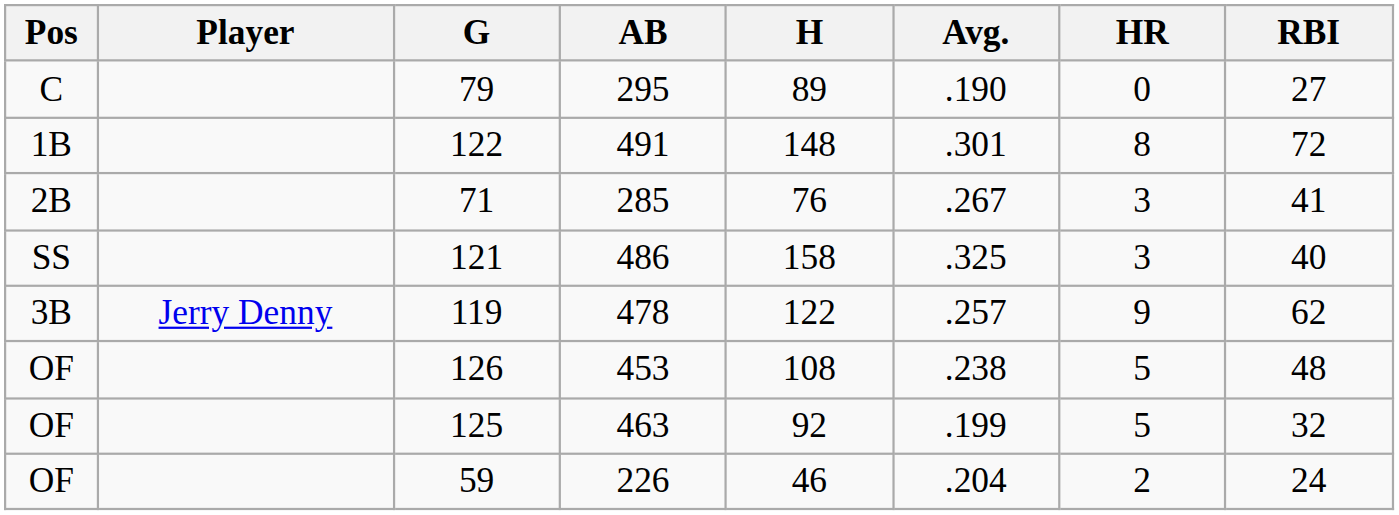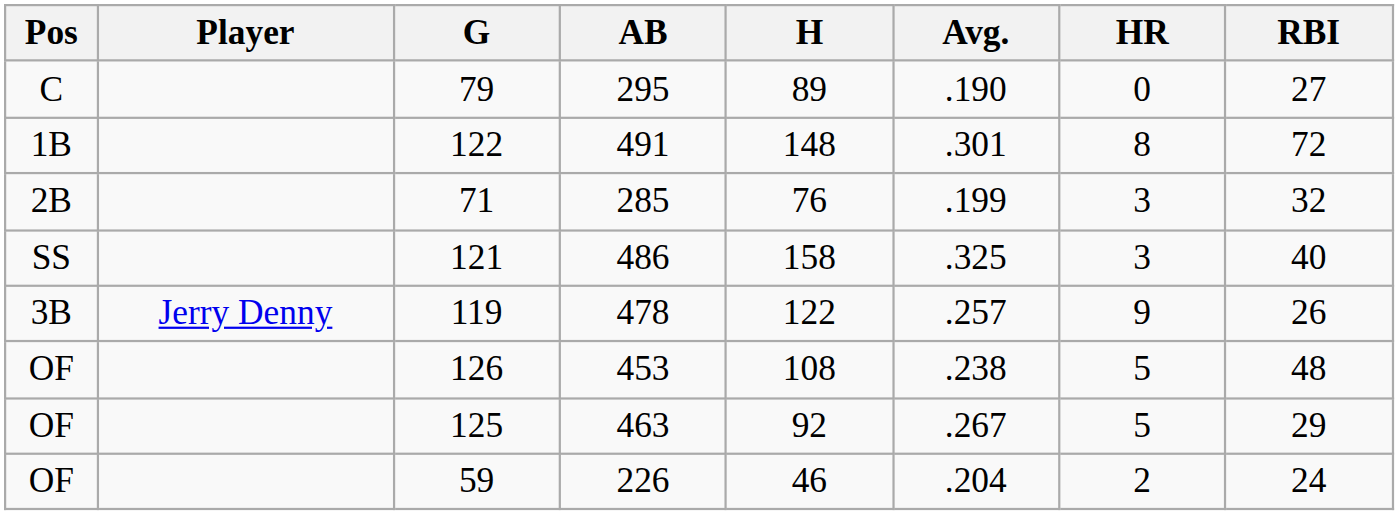 <table class="wikitable sortable">
 <tr>
 <th bgcolor="#DDDDFF" width="5%">Pos</th>
 <th bgcolor="#DDDDFF" width="16%">Player</th>
 <th bgcolor="#DDDDFF" width="9%">G</th>
 <th bgcolor="#DDDDFF" width="9%">AB</th>
 <th bgcolor="#DDDDFF" width="9%">H</th>
 <th bgcolor="#DDDDFF" width="9%">Avg.</th>
 <th bgcolor="#DDDDFF" width="9%">HR</th>
 <th bgcolor="#DDDDFF" width="9%">RBI</th>
 </tr>
 <tr align="center">
 <td>C</td>
 <td></td>
 <td>79</td>
 <td>295</td>
 <td>89</td>
 <td>.190</td>
 <td>0</td>
 <td>27</td>
 </tr>
 <tr align="center">
 <td>1B</td>
 <td></td>
 <td>122</td>
 <td>491</td>
 <td>148</td>
 <td>.301</td>
 <td>8</td>
 <td>72</td>
 </tr>
 <tr align="center">
 <td>2B</td>
 <td></td>
 <td>71</td>
 <td>285</td>
 <td>76</td>
-<td>.267</td>
+<td>.199</td>
 <td>3</td>
-<td>41</td>
+<td>32</td>
 </tr>
 <tr align="center">
 <td>SS</td>
 <td></td>
 <td>121</td>
 <td>486</td>
 <td>158</td>
 <td>.325</td>
 <td>3</td>
 <td>40</td>
 </tr>
 <tr align="center">
 <td>3B</td>
 <td><a href='#'>Jerry Denny</a></td>
 <td>119</td>
 <td>478</td>
 <td>122</td>
 <td>.257</td>
 <td>9</td>
-<td>62</td>
+<td>26</td>
 </tr>
 <tr align=center>
 <td>OF</td>
 <td></td>
 <td>126</td>
 <td>453</td>
 <td>108</td>
 <td>.238</td>
 <td>5</td>
 <td>48</td>
 </tr>
 <tr align="center">
 <td>OF</td>
 <td></td>
 <td>125</td>
 <td>463</td>
 <td>92</td>
-<td>.199</td>
+<td>.267</td>
 <td>5</td>
-<td>32</td>
+<td>29</td>
 </tr>
 <tr align="center">
 <td>OF</td>
 <td></td>
 <td>59</td>
 <td>226</td>
 <td>46</td>
 <td>.204</td>
 <td>2</td>
 <td>24</td>
 </tr>
 </table>
